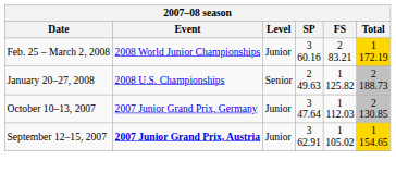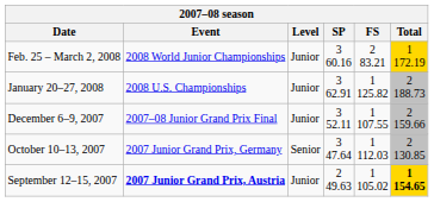 <table class="wikitable">
 <tr>
 <th colspan="6" align="center"><strong>2007–08 season</strong></th>
 </tr>
 <tr>
 <th>Date</th>
 <th>Event</th>
 <th>Level</th>
 <th>SP</th>
 <th>FS</th>
 <th>Total</th>
 </tr>
 <tr>
 <td>Feb. 25 – March 2, 2008</td>
 <td><a href='#'>2008 World Junior Championships</a></td>
 <td>Junior</td>
 <td align="center">3 <br> 60.16</td>
 <td align="center">2 <br> 83.21</td>
 <td align="center" bgcolor="gold">1 <br> 172.19</td>
 </tr>
 <tr>
 <td>January 20–27, 2008</td>
 <td><a href='#'>2008 U.S. Championships</a></td>
-<td>Senior</td>
-<td align="center">2 <br> 49.63</td>
+<td>Junior</td>
+<td align="center">3 <br> 62.91</td>
 <td align="center">1 <br> 125.82</td>
 <td align="center" bgcolor="silver">2 <br> 188.73</td>
 </tr>
 <tr>
+<td>December 6–9, 2007</td>
+<td><a href='#'>2007–08 Junior Grand Prix Final</a></td>
+<td>Junior</td>
+<td align="center">3 <br> 52.11</td>
+<td align="center">1 <br> 107.55</td>
+<td align="center" bgcolor="silver">2 <br> 159.66</td>
+</tr>
+<tr>
 <td>October 10–13, 2007</td>
 <td><a href='#'>2007 Junior Grand Prix, Germany</a></td>
-<td>Junior</td>
+<td>Senior</td>
 <td align="center">3 <br> 47.64</td>
 <td align="center">1 <br> 112.03</td>
 <td align="center" bgcolor="silver">2 <br> 130.85</td>
 </tr>
 <tr>
 <td>September 12–15, 2007</td>
 <td><strong><a href='#'>2007 Junior Grand Prix, Austria</a></strong></td>
 <td>Junior</td>
-<td align="center">3 <br> 62.91</td>
+<td align="center">2 <br> 49.63</td>
 <td align="center">1 <br> 105.02</td>
-<td align="center" bgcolor="gold">1 <br> 154.65</td>
+<td align="center" bgcolor="gold"><strong>1 <br> 154.65</strong></td>
 </tr>
 </table>
